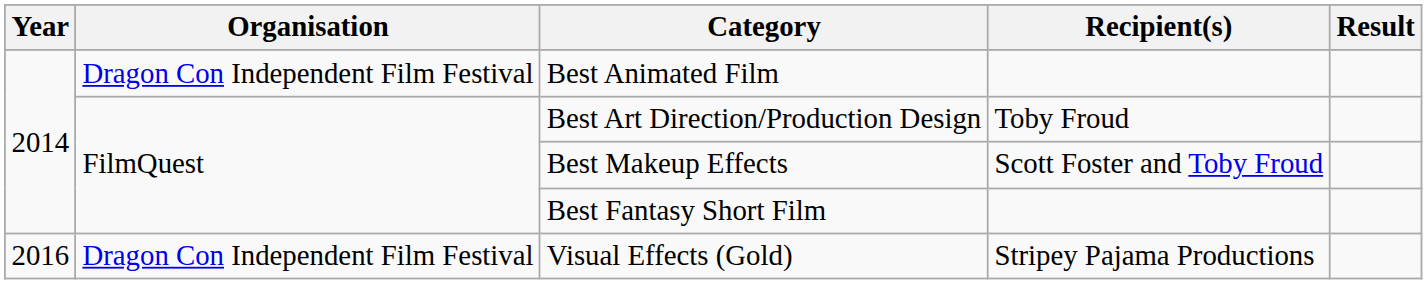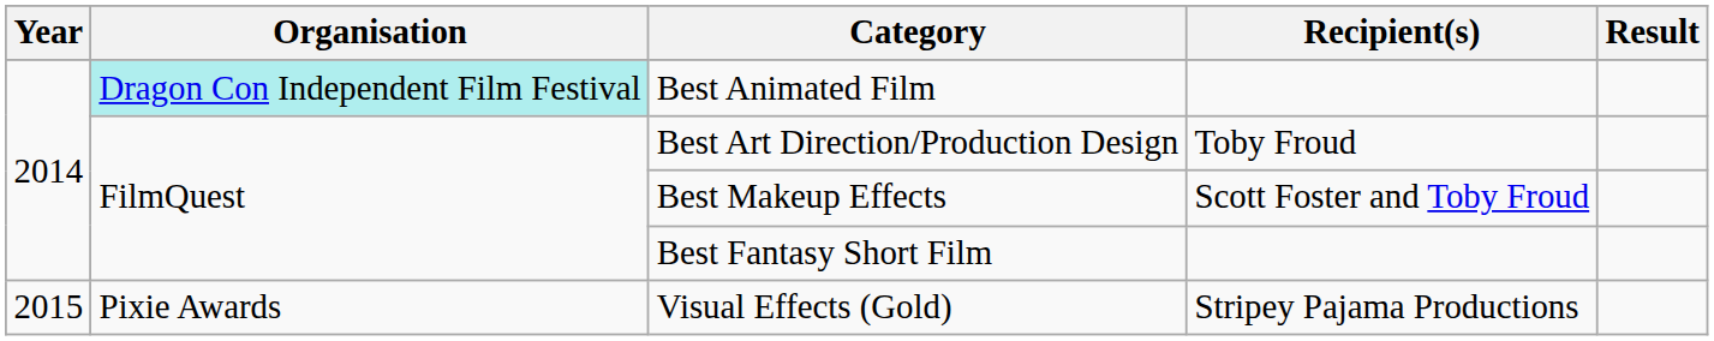 <table class="wikitable">
 <tr>
 <th>Year</th>
 <th>Organisation</th>
 <th>Category</th>
 <th>Recipient(s)</th>
 <th>Result</th>
 </tr>
 <tr>
 <td rowspan="4">2014</td>
-<td><a href='#'>Dragon Con</a> Independent Film Festival</td>
+<td style="background: paleturquoise;"><a href='#'>Dragon Con</a> Independent Film Festival</td>
 <td>Best Animated Film</td>
 <td></td>
 <td></td>
 </tr>
 <tr>
 <td rowspan="3">FilmQuest</td>
 <td>Best Art Direction/Production Design</td>
 <td>Toby Froud</td>
 <td></td>
 </tr>
 <tr>
 <td>Best Makeup Effects</td>
 <td>Scott Foster and <a href='#'>Toby Froud</a></td>
 <td></td>
 </tr>
 <tr>
 <td>Best Fantasy Short Film</td>
 <td></td>
 <td></td>
 </tr>
 <tr>
-<td>2016</td>
-<td><a href='#'>Dragon Con</a> Independent Film Festival</td>
+<td>2015</td>
+<td>Pixie Awards</td>
 <td>Visual Effects (Gold)</td>
 <td>Stripey Pajama Productions</td>
 <td></td>
 </tr>
 </table>
